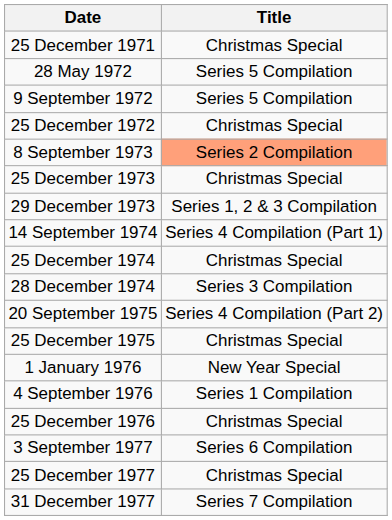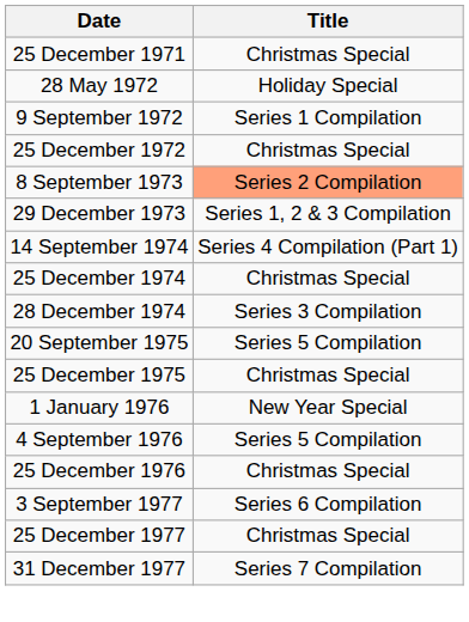 <table class="wikitable" style="text-align:center;">
 <tr>
 <th>Date</th>
 <th>Title</th>
 </tr>
 <tr>
 <td>25 December 1971</td>
 <td>Christmas Special</td>
 </tr>
 <tr>
 <td>28 May 1972</td>
-<td>Series 5 Compilation</td>
+<td>Holiday Special</td>
 </tr>
 <tr>
 <td>9 September 1972</td>
-<td>Series 5 Compilation</td>
+<td>Series 1 Compilation</td>
 </tr>
 <tr>
 <td>25 December 1972</td>
 <td>Christmas Special</td>
 </tr>
 <tr>
 <td>8 September 1973</td>
 <td style="background: lightsalmon;">Series 2 Compilation</td>
-</tr>
-<tr>
-<td>25 December 1973</td>
-<td>Christmas Special</td>
 </tr>
 <tr>
 <td>29 December 1973</td>
 <td>Series 1, 2 & 3 Compilation</td>
 </tr>
 <tr>
 <td>14 September 1974</td>
 <td>Series 4 Compilation (Part 1)</td>
 </tr>
 <tr>
 <td>25 December 1974</td>
 <td>Christmas Special</td>
 </tr>
 <tr>
 <td>28 December 1974</td>
 <td>Series 3 Compilation</td>
 </tr>
 <tr>
 <td>20 September 1975</td>
-<td>Series 4 Compilation (Part 2)</td>
+<td>Series 5 Compilation</td>
 </tr>
 <tr>
 <td>25 December 1975</td>
 <td>Christmas Special</td>
 </tr>
 <tr>
 <td>1 January 1976</td>
 <td>New Year Special</td>
 </tr>
 <tr>
 <td>4 September 1976</td>
-<td>Series 1 Compilation</td>
+<td>Series 5 Compilation</td>
 </tr>
 <tr>
 <td>25 December 1976</td>
 <td>Christmas Special</td>
 </tr>
 <tr>
 <td>3 September 1977</td>
 <td>Series 6 Compilation</td>
 </tr>
 <tr>
 <td>25 December 1977</td>
 <td>Christmas Special</td>
 </tr>
 <tr>
 <td>31 December 1977</td>
 <td>Series 7 Compilation</td>
 </tr>
 </table>
